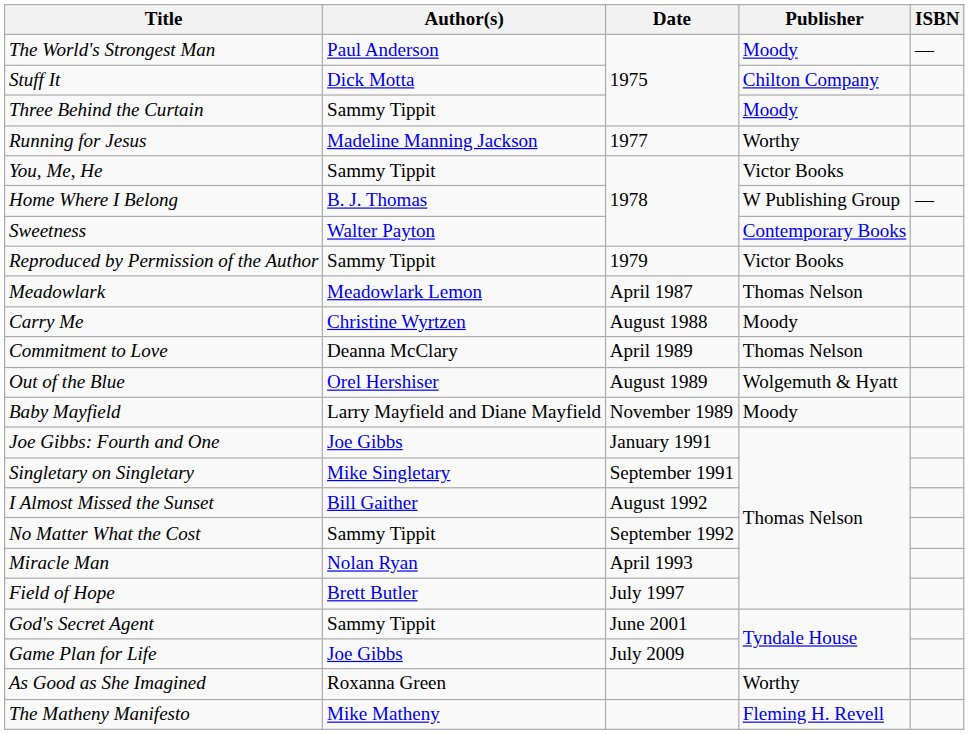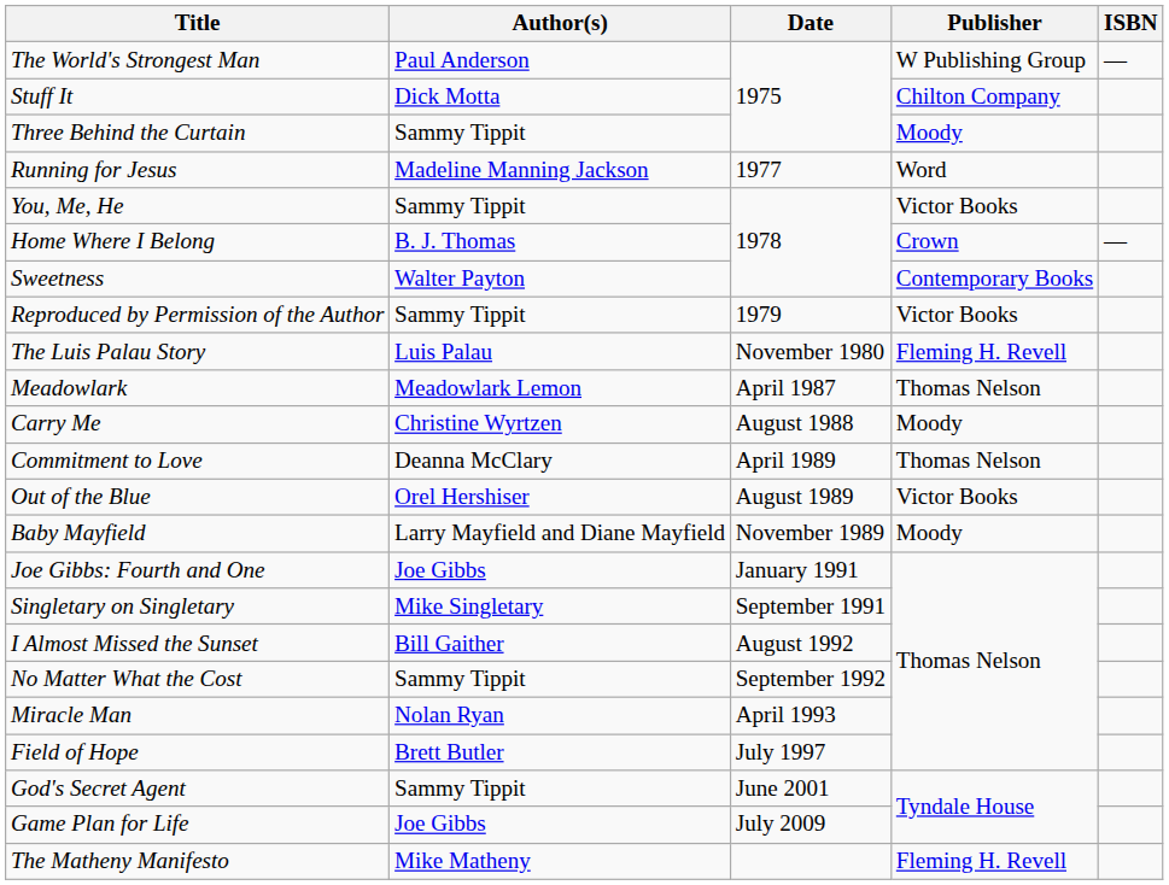 <table class="wikitable">
 <tr>
 <th>Title</th>
 <th>Author(s)</th>
 <th>Date</th>
 <th>Publisher</th>
 <th>ISBN</th>
 </tr>
 <tr>
 <td><em>The World's Strongest Man</em></td>
 <td><a href='#'>Paul Anderson</a></td>
 <td rowspan="3">1975</td>
-<td><a href='#'>Moody</a></td>
+<td>W Publishing Group</td>
 <td>—</td>
 </tr>
 <tr>
 <td><em>Stuff It</em></td>
 <td><a href='#'>Dick Motta</a></td>
 <td><a href='#'>Chilton Company</a></td>
 <td></td>
 </tr>
 <tr>
 <td><em>Three Behind the Curtain</em></td>
 <td>Sammy Tippit</td>
 <td><a href='#'>Moody</a></td>
 <td></td>
 </tr>
 <tr>
 <td><em>Running for Jesus</em></td>
 <td><a href='#'>Madeline Manning Jackson</a></td>
 <td>1977</td>
-<td>Worthy</td>
+<td>Word</td>
 <td></td>
 </tr>
 <tr>
 <td><em>You, Me, He</em></td>
 <td>Sammy Tippit</td>
 <td rowspan="3">1978</td>
 <td>Victor Books</td>
 <td></td>
 </tr>
 <tr>
 <td><em>Home Where I Belong</em></td>
 <td><a href='#'>B. J. Thomas</a></td>
-<td>W Publishing Group</td>
+<td><a href='#'>Crown</a></td>
 <td>—</td>
 </tr>
 <tr>
 <td><em>Sweetness</em></td>
 <td><a href='#'>Walter Payton</a></td>
 <td><a href='#'>Contemporary Books</a></td>
 <td></td>
 </tr>
 <tr>
 <td><em>Reproduced by Permission of the Author</em></td>
 <td>Sammy Tippit</td>
 <td>1979</td>
 <td>Victor Books</td>
+<td></td>
+</tr>
+<tr>
+<td><em>The Luis Palau Story</em></td>
+<td><a href='#'>Luis Palau</a></td>
+<td>November 1980</td>
+<td><a href='#'>Fleming H. Revell</a></td>
 <td></td>
 </tr>
 <tr>
 <td><em>Meadowlark</em></td>
 <td><a href='#'>Meadowlark Lemon</a></td>
 <td>April 1987</td>
 <td>Thomas Nelson</td>
 <td></td>
 </tr>
 <tr>
 <td><em>Carry Me</em></td>
 <td><a href='#'>Christine Wyrtzen</a></td>
 <td>August 1988</td>
 <td>Moody</td>
 <td></td>
 </tr>
 <tr>
 <td><em>Commitment to Love</em></td>
 <td>Deanna McClary</td>
 <td>April 1989</td>
 <td>Thomas Nelson</td>
 <td></td>
 </tr>
 <tr>
 <td><em>Out of the Blue</em></td>
 <td><a href='#'>Orel Hershiser</a></td>
 <td>August 1989</td>
-<td>Wolgemuth & Hyatt</td>
+<td>Victor Books</td>
 <td></td>
 </tr>
 <tr>
 <td><em>Baby Mayfield</em></td>
 <td>Larry Mayfield and Diane Mayfield</td>
 <td>November 1989</td>
 <td>Moody</td>
 <td></td>
 </tr>
 <tr>
 <td><em>Joe Gibbs: Fourth and One</em></td>
 <td><a href='#'>Joe Gibbs</a></td>
 <td>January 1991</td>
 <td rowspan="6">Thomas Nelson</td>
 <td></td>
 </tr>
 <tr>
 <td><em>Singletary on Singletary</em></td>
 <td><a href='#'>Mike Singletary</a></td>
 <td>September 1991</td>
 <td></td>
 </tr>
 <tr>
 <td><em>I Almost Missed the Sunset</em></td>
 <td><a href='#'>Bill Gaither</a></td>
 <td>August 1992</td>
 <td></td>
 </tr>
 <tr>
 <td><em>No Matter What the Cost</em></td>
 <td>Sammy Tippit</td>
 <td>September 1992</td>
 <td></td>
 </tr>
 <tr>
 <td><em>Miracle Man</em></td>
 <td><a href='#'>Nolan Ryan</a></td>
 <td>April 1993</td>
 <td></td>
 </tr>
 <tr>
 <td><em>Field of Hope</em></td>
 <td><a href='#'>Brett Butler</a></td>
 <td>July 1997</td>
 <td></td>
 </tr>
 <tr>
 <td><em>God's Secret Agent</em></td>
 <td>Sammy Tippit</td>
 <td>June 2001</td>
 <td rowspan="2"><a href='#'>Tyndale House</a></td>
 <td></td>
 </tr>
 <tr>
 <td><em>Game Plan for Life</em></td>
 <td><a href='#'>Joe Gibbs</a></td>
 <td>July 2009</td>
 <td></td>
 </tr>
 <tr>
-<td><em>As Good as She Imagined</em></td>
-<td>Roxanna Green</td>
-<td></td>
-<td>Worthy</td>
-<td></td>
-</tr>
-<tr>
 <td><em>The Matheny Manifesto</em></td>
 <td><a href='#'>Mike Matheny</a></td>
 <td></td>
 <td><a href='#'>Fleming H. Revell</a></td>
 <td></td>
 </tr>
 </table>
